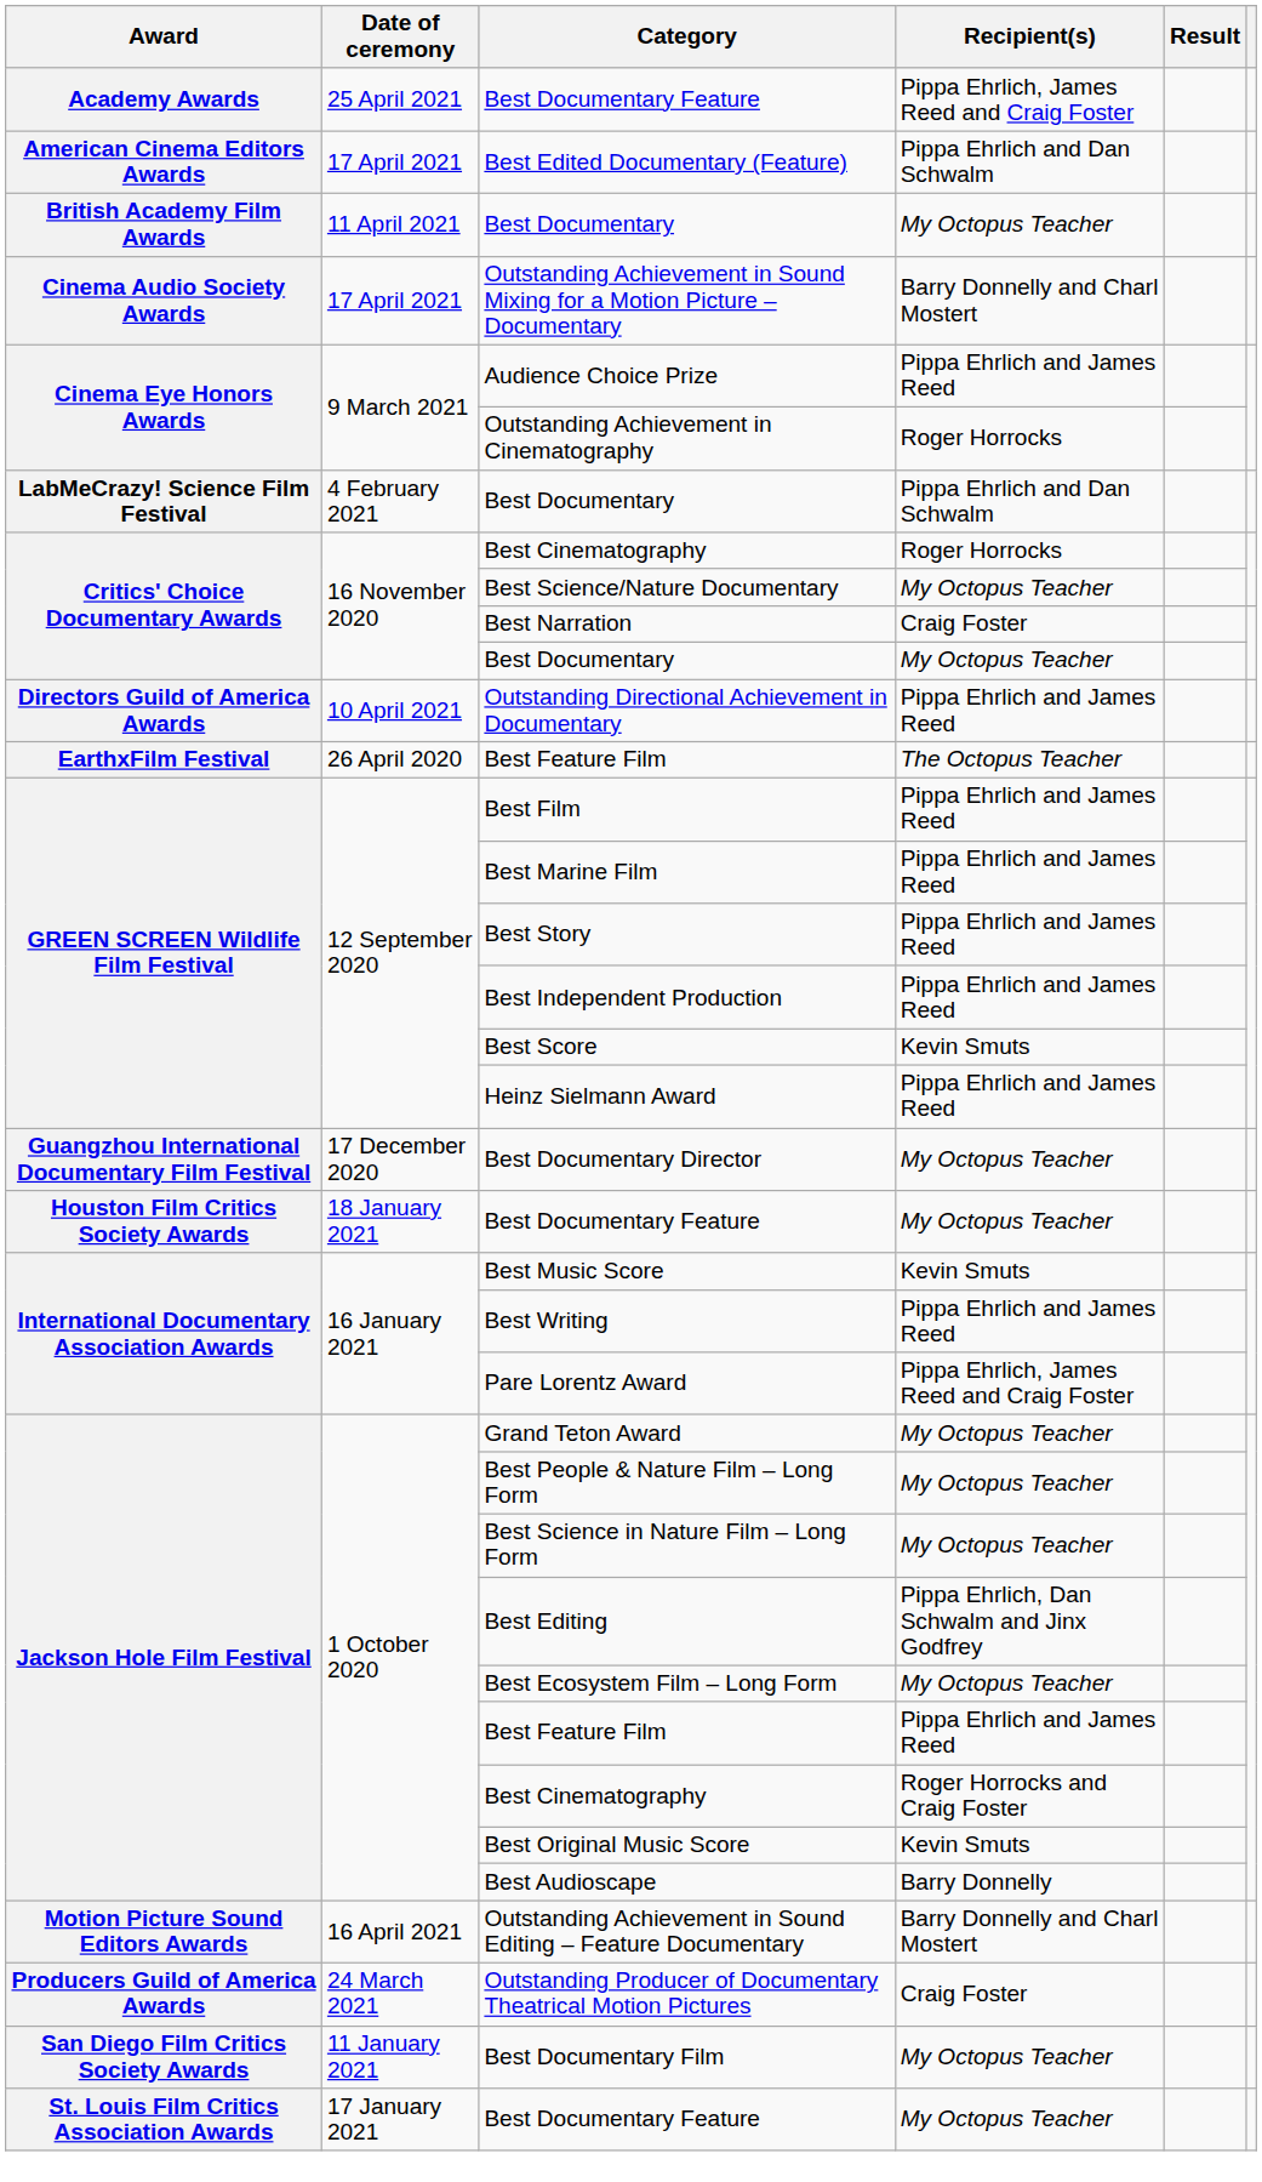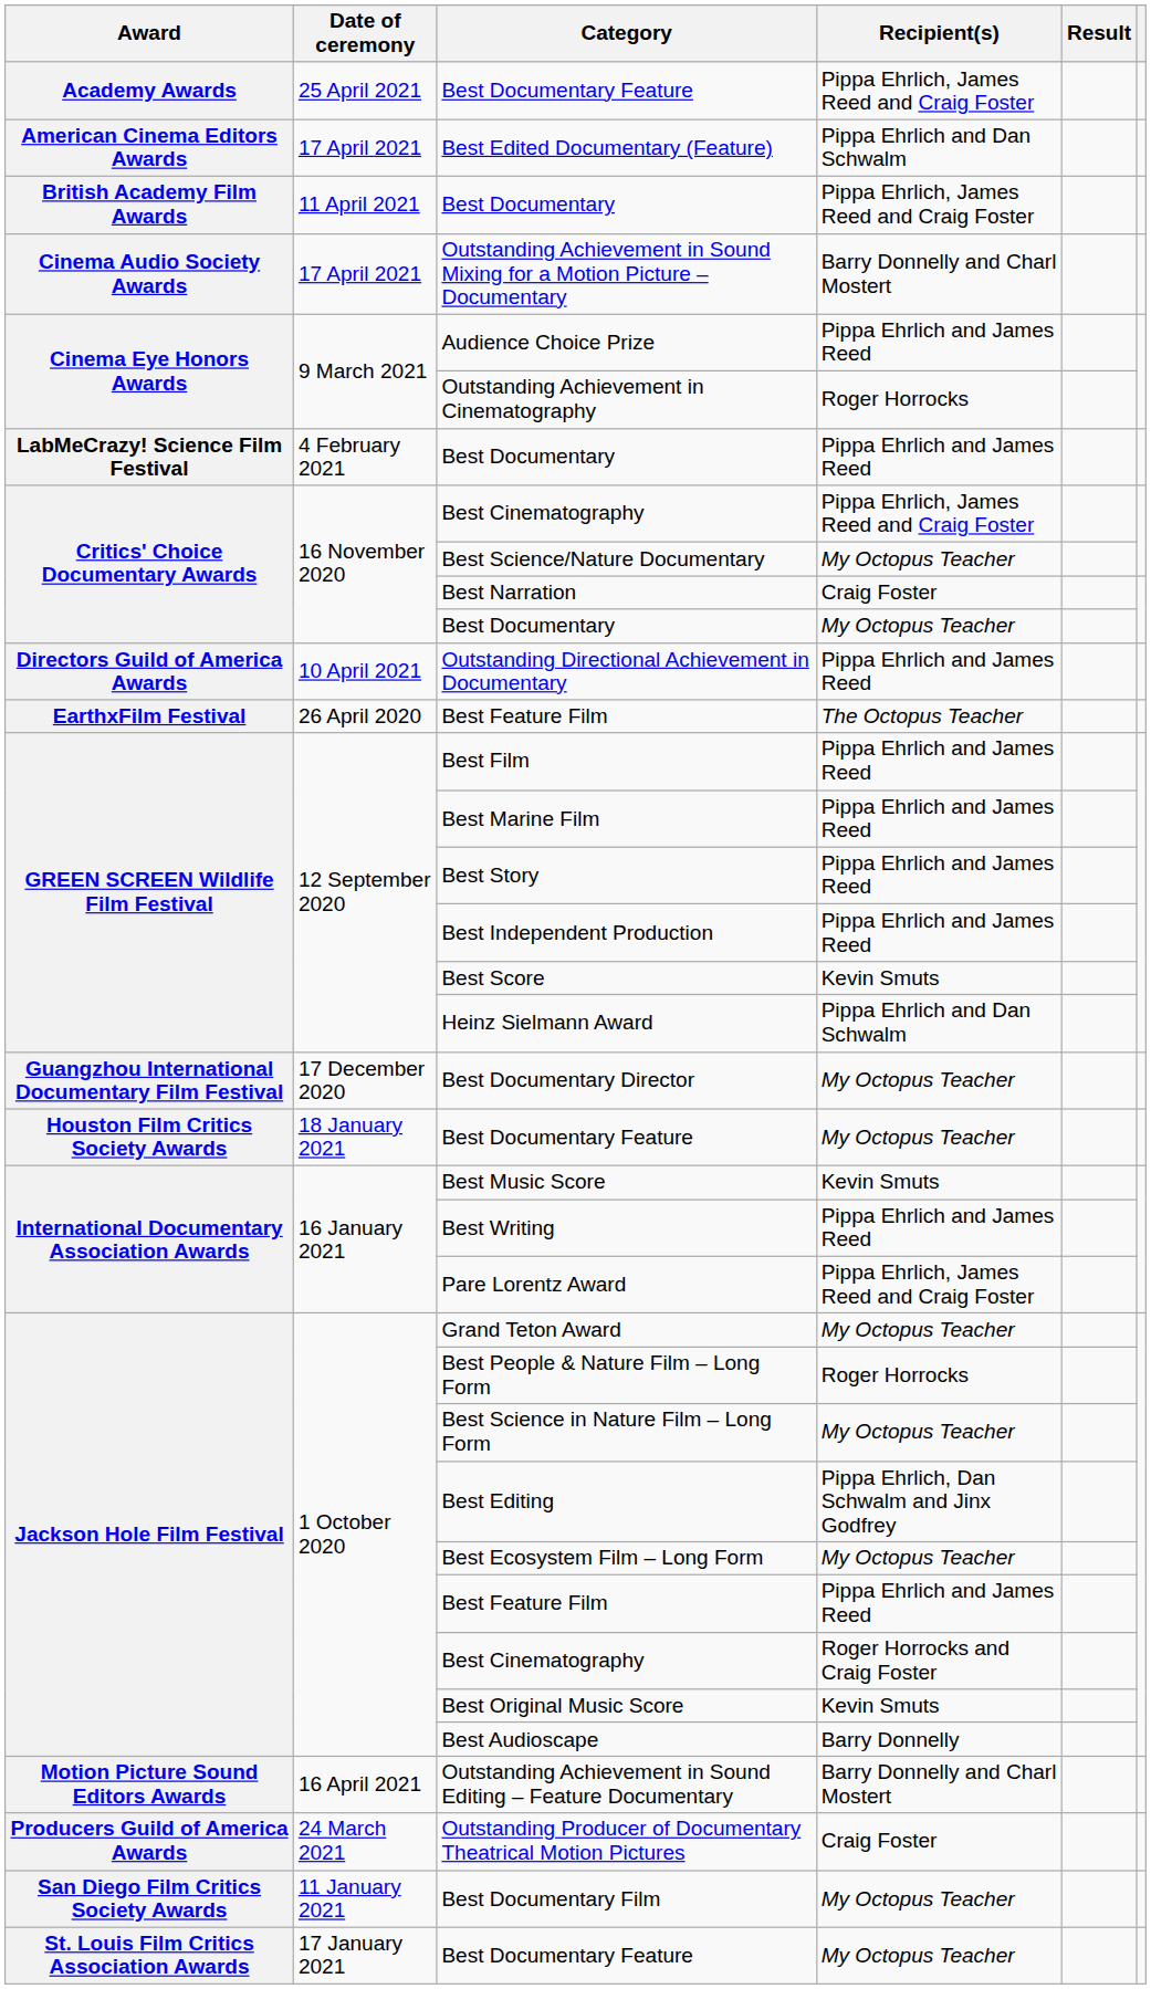 <table class="wikitable plainrowheaders sortable">
 <tr style="background:#ccc; text-align:center;">
 <th scope="col"><strong>Award</strong></th>
 <th scope="col">Date of ceremony</th>
 <th scope="col">Category</th>
 <th scope="col">Recipient(s)</th>
 <th scope="col">Result</th>
 <th scope="col" class="unsortable"></th>
 </tr>
 <tr>
 <th scope="row" rowspan="1"><a href='#'>Academy Awards</a></th>
 <td rowspan="1"><a href='#'>25 April 2021</a></td>
 <td><a href='#'>Best Documentary Feature</a></td>
 <td>Pippa Ehrlich, James Reed and <a href='#'>Craig Foster</a></td>
 <td></td>
 <td rowspan="1" style="text-align:center;"></td>
 </tr>
 <tr>
 <th scope="row" rowspan="1"><a href='#'>American Cinema Editors Awards</a></th>
 <td><a href='#'>17 April 2021</a></td>
 <td><a href='#'>Best Edited Documentary (Feature)</a></td>
 <td>Pippa Ehrlich and Dan Schwalm</td>
 <td></td>
 <td style="text-align:center;"></td>
 </tr>
 <tr>
 <th scope="row" rowspan="1"><a href='#'>British Academy Film Awards</a></th>
 <td><a href='#'>11 April 2021</a></td>
 <td><a href='#'>Best Documentary</a></td>
-<td><em>My Octopus Teacher</em></td>
+<td>Pippa Ehrlich, James Reed and Craig Foster</td>
 <td></td>
 <td style="text-align:center;"></td>
 </tr>
 <tr>
 <th scope="row" rowspan="1"><a href='#'>Cinema Audio Society Awards</a></th>
 <td><a href='#'>17 April 2021</a></td>
 <td><a href='#'>Outstanding Achievement in Sound Mixing for a Motion Picture – Documentary</a></td>
 <td>Barry Donnelly and Charl Mostert</td>
 <td></td>
 <td style="text-align:center;"></td>
 </tr>
 <tr>
 <th scope="row" rowspan="2"><a href='#'>Cinema Eye Honors Awards</a></th>
 <td rowspan="2">9 March 2021</td>
 <td>Audience Choice Prize</td>
 <td>Pippa Ehrlich and James Reed</td>
 <td></td>
 <td rowspan="2" style="text-align:center;"></td>
 </tr>
 <tr>
 <td>Outstanding Achievement in Cinematography</td>
 <td>Roger Horrocks</td>
 <td></td>
 </tr>
 <tr>
 <th scope="row" rowspan="1">LabMeCrazy! Science Film Festival</th>
 <td>4 February 2021</td>
 <td>Best Documentary</td>
-<td>Pippa Ehrlich and Dan Schwalm</td>
+<td Pippa Ehrlich and James Reed>Pippa Ehrlich and James Reed</td>
 <td></td>
 <td style="text-align:center;"></td>
 </tr>
 <tr>
 <th scope="row" rowspan="4"><a href='#'>Critics' Choice Documentary Awards</a></th>
 <td rowspan="4">16 November 2020</td>
 <td>Best Cinematography</td>
-<td>Roger Horrocks</td>
+<td>Pippa Ehrlich, James Reed and <a href='#'>Craig Foster</a></td>
 <td></td>
 <td rowspan="2" style="text-align:center;"></td>
 </tr>
 <tr>
 <td>Best Science/Nature Documentary</td>
 <td><em>My Octopus Teacher</em></td>
 <td></td>
 </tr>
 <tr>
 <td>Best Narration</td>
 <td>Craig Foster</td>
 <td></td>
 <td rowspan="2" style="text-align:center;"></td>
 </tr>
 <tr>
 <td>Best Documentary</td>
 <td><em>My Octopus Teacher</em></td>
 <td></td>
 </tr>
 <tr>
 <th scope="row" rowspan="1"><a href='#'>Directors Guild of America Awards</a></th>
 <td><a href='#'>10 April 2021</a></td>
 <td><a href='#'>Outstanding Directional Achievement in Documentary</a></td>
 <td>Pippa Ehrlich and James Reed</td>
 <td></td>
 <td style="text-align:center;"></td>
 </tr>
 <tr>
 <th scope="row" rowspan="1"><a href='#'>EarthxFilm Festival</a></th>
 <td rowspan="1">26 April 2020</td>
 <td>Best Feature Film</td>
 <td><em>The Octopus Teacher</em></td>
 <td></td>
 <td rowspan="1" style="text-align:center;"></td>
 </tr>
 <tr>
 <th scope="row" rowspan="6"><a href='#'>GREEN SCREEN Wildlife Film Festival</a></th>
 <td rowspan="6">12 September 2020</td>
 <td>Best Film</td>
 <td Pippa Ehrlich and James Reed>Pippa Ehrlich and James Reed</td>
 <td></td>
 <td rowspan="6"></td>
 </tr>
 <tr>
 <td>Best Marine Film</td>
 <td Pippa Ehrlich and James Reed>Pippa Ehrlich and James Reed</td>
 <td></td>
 </tr>
 <tr>
 <td>Best Story</td>
 <td Pippa Ehrlich and James Reed>Pippa Ehrlich and James Reed</td>
 <td></td>
 </tr>
 <tr>
 <td>Best Independent Production</td>
 <td Pippa Ehrlich and James Reed>Pippa Ehrlich and James Reed</td>
 <td></td>
 </tr>
 <tr>
 <td>Best Score</td>
 <td>Kevin Smuts</td>
 <td></td>
 </tr>
 <tr>
 <td>Heinz Sielmann Award</td>
-<td Pippa Ehrlich and James Reed>Pippa Ehrlich and James Reed</td>
+<td>Pippa Ehrlich and Dan Schwalm</td>
 <td></td>
 </tr>
 <tr>
 <th scope="row" rowspan="1"><a href='#'>Guangzhou International Documentary Film Festival</a></th>
 <td rowspan="1">17 December 2020</td>
 <td>Best Documentary Director</td>
 <td><em>My Octopus Teacher</em></td>
 <td></td>
 <td rowspan="1" style="text-align:center;"></td>
 </tr>
 <tr>
 <th scope="row" rowspan="1"><a href='#'>Houston Film Critics Society Awards</a></th>
 <td rowspan="1"><a href='#'>18 January 2021</a></td>
 <td>Best Documentary Feature</td>
 <td><em>My Octopus Teacher</em></td>
 <td></td>
 <td rowspan="1" style="text-align:center;"></td>
 </tr>
 <tr>
 <th scope="row" rowspan="3"><a href='#'>International Documentary Association Awards</a></th>
 <td rowspan="3">16 January 2021</td>
 <td>Best Music Score</td>
 <td>Kevin Smuts</td>
 <td></td>
 <td rowspan="3" style="text-align:center;"></td>
 </tr>
 <tr>
 <td>Best Writing</td>
 <td>Pippa Ehrlich and James Reed</td>
 <td></td>
 </tr>
 <tr>
 <td>Pare Lorentz Award</td>
 <td>Pippa Ehrlich, James Reed and Craig Foster</td>
 <td></td>
 </tr>
 <tr>
 <th scope="row" rowspan="9"><a href='#'>Jackson Hole Film Festival</a></th>
 <td rowspan="9">1 October 2020</td>
 <td>Grand Teton Award</td>
 <td><em>My Octopus Teacher</em></td>
 <td></td>
 <td rowspan="9" style="text-align:center;"></td>
 </tr>
 <tr>
 <td>Best People & Nature Film – Long Form</td>
-<td><em>My Octopus Teacher</em></td>
+<td>Roger Horrocks</td>
 <td></td>
 </tr>
 <tr>
 <td>Best Science in Nature Film – Long Form</td>
 <td><em>My Octopus Teacher</em></td>
 <td></td>
 </tr>
 <tr>
 <td>Best Editing</td>
 <td>Pippa Ehrlich, Dan Schwalm and Jinx Godfrey</td>
 <td></td>
 </tr>
 <tr>
 <td>Best Ecosystem Film – Long Form</td>
 <td><em>My Octopus Teacher</em></td>
 <td></td>
 </tr>
 <tr>
 <td>Best Feature Film</td>
 <td>Pippa Ehrlich and James Reed</td>
 <td></td>
 </tr>
 <tr>
 <td>Best Cinematography</td>
 <td>Roger Horrocks and Craig Foster</td>
 <td></td>
 </tr>
 <tr>
 <td>Best Original Music Score</td>
 <td>Kevin Smuts</td>
 <td></td>
 </tr>
 <tr>
 <td>Best Audioscape</td>
 <td>Barry Donnelly</td>
 <td></td>
 </tr>
 <tr>
 <th scope="row" rowspan="1"><a href='#'>Motion Picture Sound Editors Awards</a></th>
 <td rowspan="1">16 April 2021</td>
 <td>Outstanding Achievement in Sound Editing – Feature Documentary</td>
 <td>Barry Donnelly and Charl Mostert</td>
 <td></td>
 <td rowspan="1" style="text-align:center;"></td>
 </tr>
 <tr>
 <th scope="row"><a href='#'>Producers Guild of America Awards</a></th>
 <td><a href='#'>24 March 2021</a></td>
 <td><a href='#'>Outstanding Producer of Documentary Theatrical Motion Pictures</a></td>
 <td>Craig Foster</td>
 <td></td>
 <td align="center"></td>
 </tr>
 <tr>
 <th scope="row" rowspan="1"><a href='#'>San Diego Film Critics Society Awards</a></th>
 <td rowspan="1"><a href='#'>11 January 2021</a></td>
 <td>Best Documentary Film</td>
 <td><em>My Octopus Teacher</em></td>
 <td></td>
 <td rowspan="1" style="text-align:center;"></td>
 </tr>
 <tr>
 <th scope="row" rowspan="1"><a href='#'>St. Louis Film Critics Association Awards</a></th>
 <td rowspan="1">17 January 2021</td>
 <td>Best Documentary Feature</td>
 <td><em>My Octopus Teacher</em></td>
 <td></td>
 <td rowspan="1" style="text-align:center;"></td>
 </tr>
 </table>
